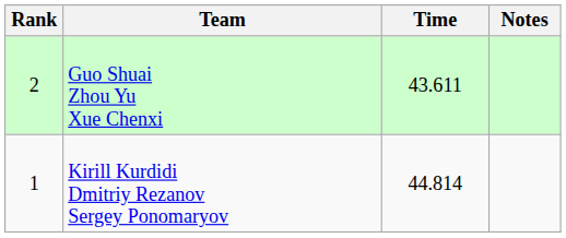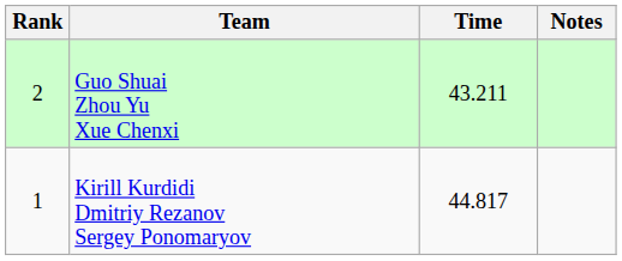 <table class=wikitable style="text-align:center">
 <tr>
 <th width=40>Rank</th>
 <th width=250>Team</th>
 <th width=80>Time</th>
 <th width=50>Notes</th>
 </tr>
 <tr bgcolor="ccffcc">
 <td>2</td>
 <td align=left><br><a href='#'>Guo Shuai</a><br><a href='#'>Zhou Yu</a><br><a href='#'>Xue Chenxi</a></td>
-<td>43.611</td>
+<td>43.211</td>
 <td></td>
 </tr>
 <tr>
 <td>1</td>
 <td align=left><br><a href='#'>Kirill Kurdidi</a><br><a href='#'>Dmitriy Rezanov</a><br><a href='#'>Sergey Ponomaryov</a></td>
-<td>44.814</td>
+<td>44.817</td>
 <td></td>
 </tr>
 </table>
